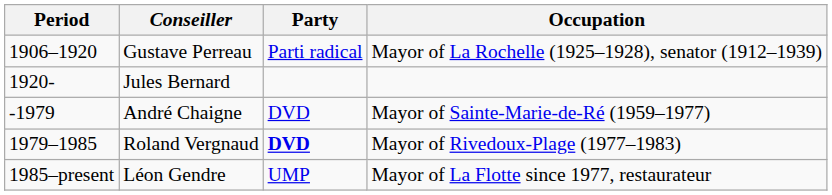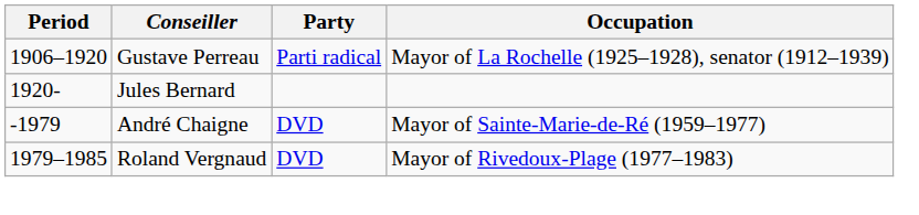 <table class="wikitable">
 <tr>
 <th>Period</th>
 <th><em>Conseiller</em></th>
 <th>Party</th>
 <th>Occupation</th>
 </tr>
 <tr>
 <td>1906–1920</td>
 <td>Gustave Perreau</td>
 <td><a href='#'>Parti radical</a></td>
 <td>Mayor of <a href='#'>La Rochelle</a> (1925–1928), senator (1912–1939)</td>
 </tr>
 <tr>
 <td>1920-</td>
 <td>Jules Bernard</td>
 <td></td>
 <td></td>
 </tr>
 <tr>
 <td>-1979</td>
 <td>André Chaigne</td>
 <td><a href='#'>DVD</a></td>
 <td>Mayor of <a href='#'>Sainte-Marie-de-Ré</a> (1959–1977)</td>
 </tr>
 <tr>
 <td>1979–1985</td>
 <td>Roland Vergnaud</td>
-<td><strong><a href='#'>DVD</a></strong></td>
+<td><a href='#'>DVD</a></td>
 <td>Mayor of <a href='#'>Rivedoux-Plage</a> (1977–1983)</td>
 </tr>
-<tr>
-<td>1985–present</td>
-<td>Léon Gendre</td>
-<td><a href='#'>UMP</a></td>
-<td>Mayor of <a href='#'>La Flotte</a> since 1977, restaurateur</td>
-</tr>
 </table>
